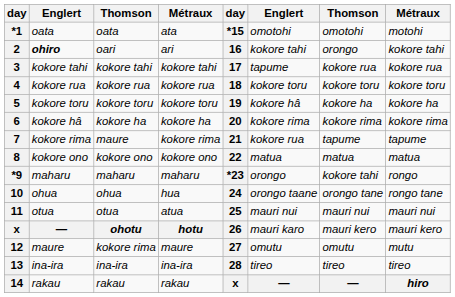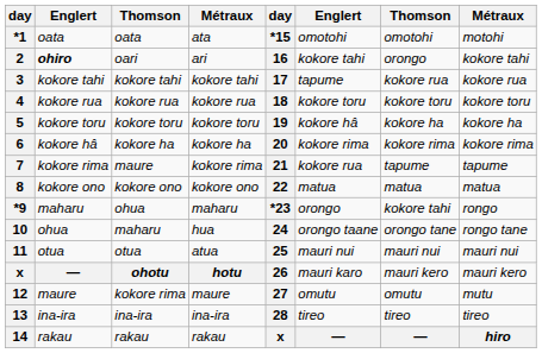 <table class=wikitable>
 <tr>
 <th>day</th>
 <th>Englert</th>
 <th>Thomson</th>
 <th>Métraux</th>
 <th>day</th>
 <th>Englert</th>
 <th>Thomson</th>
 <th>Métraux</th>
 </tr>
 <tr>
 <th>*1</th>
 <td><em>oata</em></td>
 <td><em>oata</em></td>
 <td><em>ata </em></td>
 <th>*15</th>
 <td><em>omotohi</em></td>
 <td><em>omotohi</em></td>
 <td><em>motohi</em></td>
 </tr>
 <tr>
 <th>2</th>
 <td><strong><em>ohiro</em></strong></td>
 <td><em>oari</em></td>
 <td><em>ari </em></td>
 <th>16</th>
 <td><em>kokore tahi</em></td>
 <td><em>orongo</em></td>
 <td><em>kokore tahi</em></td>
 </tr>
 <tr>
 <th>3</th>
 <td><em>kokore tahi</em></td>
 <td><em>kokore tahi</em></td>
 <td><em>kokore tahi </em></td>
 <th>17</th>
 <td><em>tapume</em></td>
 <td><em>kokore rua</em></td>
 <td><em>kokore rua</em></td>
 </tr>
 <tr>
 <th>4</th>
 <td><em>kokore rua</em></td>
 <td><em>kokore rua</em></td>
 <td><em>kokore rua </em></td>
 <th>18</th>
 <td><em>kokore toru</em></td>
 <td><em>kokore toru</em></td>
 <td><em>kokore toru</em></td>
 </tr>
 <tr>
 <th>5</th>
 <td><em>kokore toru</em></td>
 <td><em>kokore toru</em></td>
 <td><em>kokore toru </em></td>
 <th>19</th>
 <td><em>kokore hâ</em></td>
 <td><em>kokore ha</em></td>
 <td><em>kokore ha</em></td>
 </tr>
 <tr>
 <th>6</th>
 <td><em>kokore hâ</em></td>
 <td><em>kokore ha</em></td>
 <td><em>kokore ha</em></td>
 <th>20</th>
 <td><em>kokore rima</em></td>
 <td><em>kokore rima</em></td>
 <td><em>kokore rima</em></td>
 </tr>
 <tr>
 <th>7</th>
 <td><em>kokore rima</em></td>
 <td><em>maure</em></td>
 <td><em>kokore rima</em></td>
 <th>21</th>
 <td><em>kokore rua</em></td>
 <td><em>tapume</em></td>
 <td><em>tapume</em></td>
 </tr>
 <tr>
 <th>8</th>
 <td><em>kokore ono</em></td>
 <td><em>kokore ono</em></td>
 <td><em>kokore ono</em></td>
 <th>22</th>
 <td><em>matua</em></td>
 <td><em>matua</em></td>
 <td><em>matua</em></td>
 </tr>
 <tr>
 <th>*9</th>
 <td><em>maharu</em></td>
-<td><em>maharu</em></td>
+<td><em>ohua</em></td>
 <td><em>maharu</em></td>
 <th>*23</th>
 <td><em>orongo</em></td>
 <td><em>kokore tahi</em></td>
 <td><em>rongo</em></td>
 </tr>
 <tr>
 <th>10</th>
 <td><em>ohua</em></td>
-<td><em>ohua</em></td>
+<td><em>maharu</em></td>
 <td><em>hua</em></td>
 <th>24</th>
 <td><em>orongo  taane</em></td>
 <td><em>orongo tane</em></td>
 <td><em>rongo tane</em></td>
 </tr>
 <tr>
 <th>11</th>
 <td><em>otua</em></td>
 <td><em>otua</em></td>
 <td><em>atua</em></td>
 <th>25</th>
 <td><em>mauri nui</em></td>
 <td><em>mauri nui</em></td>
 <td><em>mauri nui</em></td>
 </tr>
 <tr>
 <th>x</th>
 <th>—</th>
 <th><em>ohotu</em></th>
 <th><em>hotu</em></th>
 <th>26</th>
 <td><em>mauri karo</em></td>
 <td><em>mauri kero</em></td>
 <td><em>mauri kero</em></td>
 </tr>
 <tr>
 <th>12</th>
 <td><em>maure</em></td>
 <td><em>kokore rima</em></td>
 <td><em>maure</em></td>
 <th>27</th>
 <td><em>omutu</em></td>
 <td><em>omutu</em></td>
 <td><em>mutu</em></td>
 </tr>
 <tr>
 <th>13</th>
 <td><em>ina-ira</em></td>
 <td><em>ina-ira</em></td>
 <td><em>ina-ira</em></td>
 <th>28</th>
 <td><em>tireo</em></td>
 <td><em>tireo</em></td>
 <td><em>tireo</em></td>
 </tr>
 <tr>
 <th>14</th>
 <td><em>rakau</em></td>
 <td><em>rakau</em></td>
 <td><em>rakau </em></td>
 <th>x</th>
 <th>—</th>
 <th>—</th>
 <th><em>hiro</em></th>
 </tr>
 </table>
